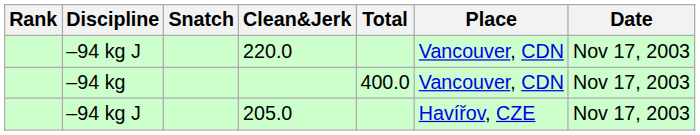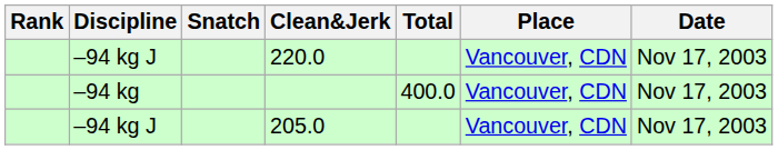 <table class="wikitable">
 <tr>
 <th>Rank</th>
 <th>Discipline</th>
 <th>Snatch</th>
 <th>Clean&Jerk</th>
 <th>Total</th>
 <th>Place</th>
 <th>Date</th>
 </tr>
 <tr bgcolor=#CCFFCC>
 <td></td>
 <td>–94 kg J</td>
 <td></td>
 <td>220.0</td>
 <td></td>
 <td><a href='#'>Vancouver</a>, <a href='#'>CDN</a></td>
 <td>Nov 17, 2003</td>
 </tr>
 <tr bgcolor=#CCFFCC>
 <td></td>
 <td>–94 kg</td>
 <td></td>
 <td></td>
 <td>400.0</td>
 <td><a href='#'>Vancouver</a>, <a href='#'>CDN</a></td>
 <td>Nov 17, 2003</td>
 </tr>
 <tr bgcolor=#CCFFCC>
 <td></td>
 <td>–94 kg J</td>
 <td></td>
 <td>205.0</td>
 <td></td>
-<td><a href='#'>Havířov</a>, <a href='#'>CZE</a></td>
+<td><a href='#'>Vancouver</a>, <a href='#'>CDN</a></td>
 <td>Nov 17, 2003</td>
 </tr>
 </table>
